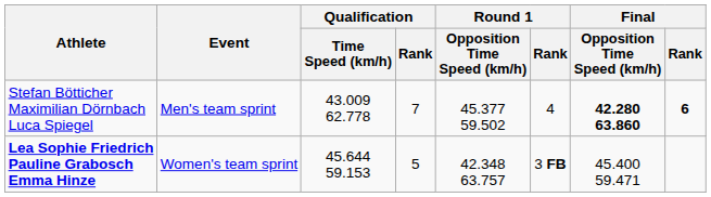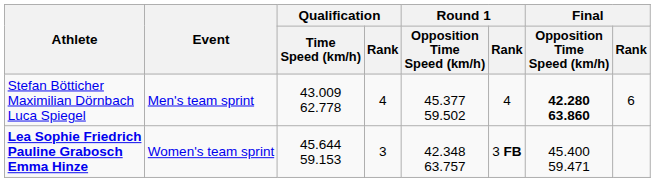 <table class=wikitable style=font-size:90%;text-align:center>
 <tr>
 <th rowspan=2>Athlete</th>
 <th rowspan=2>Event</th>
 <th colspan=2>Qualification</th>
 <th colspan=2>Round 1</th>
 <th colspan=2>Final</th>
 </tr>
 <tr style=font-size:95%>
 <th>Time<br>Speed (km/h)</th>
 <th>Rank</th>
 <th>Opposition<br>Time<br>Speed (km/h)</th>
 <th>Rank</th>
 <th>Opposition<br>Time<br>Speed (km/h)</th>
 <th>Rank</th>
 </tr>
 <tr>
 <td align=left><a href='#'>Stefan Bötticher</a><br><a href='#'>Maximilian Dörnbach</a><br><a href='#'>Luca Spiegel</a></td>
 <td align=left><a href='#'>Men's team sprint</a></td>
 <td>43.009<br>62.778</td>
-<td>7</td>
+<td>4</td>
 <td><br>45.377<br>59.502</td>
 <td>4</td>
 <td><strong><br>42.280<br>63.860</strong></td>
-<td><strong>6</strong></td>
+<td>6</td>
 </tr>
 <tr>
 <td align=left><strong><a href='#'>Lea Sophie Friedrich</a><br><a href='#'>Pauline Grabosch</a><br><a href='#'>Emma Hinze</a></strong></td>
 <td align=left><a href='#'>Women's team sprint</a></td>
 <td>45.644<br>59.153</td>
-<td>5</td>
+<td>3</td>
 <td><br>42.348<br>63.757</td>
 <td>3 <strong>FB</strong></td>
 <td><br>45.400<br>59.471</td>
 <td></td>
 </tr>
 </table>
